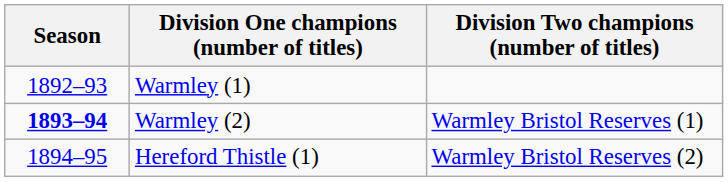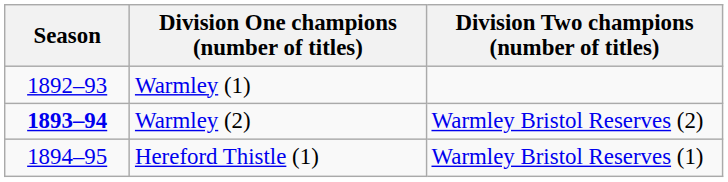 <table class="wikitable sortable">
 <tr>
 <th width="80">Season</th>
 <th width="200">Division One champions (number of titles)</th>
 <th width="200">Division Two champions (number of titles)</th>
 </tr>
 <tr>
 <td align="center"><a href='#'>1892–93</a></td>
 <td><a href='#'>Warmley</a> (1)</td>
 <td></td>
 </tr>
 <tr>
 <td align="center"><strong><a href='#'>1893–94</a></strong></td>
 <td><a href='#'>Warmley</a> (2)</td>
-<td><a href='#'>Warmley Bristol Reserves</a> (1)</td>
+<td><a href='#'>Warmley Bristol Reserves</a> (2)</td>
 </tr>
 <tr>
 <td align="center"><a href='#'>1894–95</a></td>
 <td><a href='#'>Hereford Thistle</a> (1)</td>
-<td><a href='#'>Warmley Bristol Reserves</a> (2)</td>
+<td><a href='#'>Warmley Bristol Reserves</a> (1)</td>
 </tr>
 </table>
